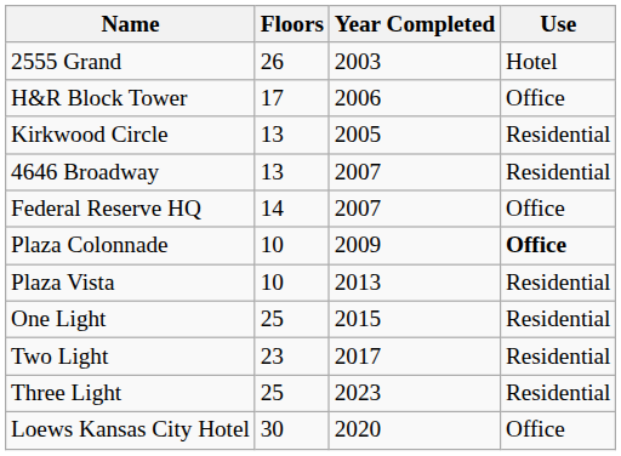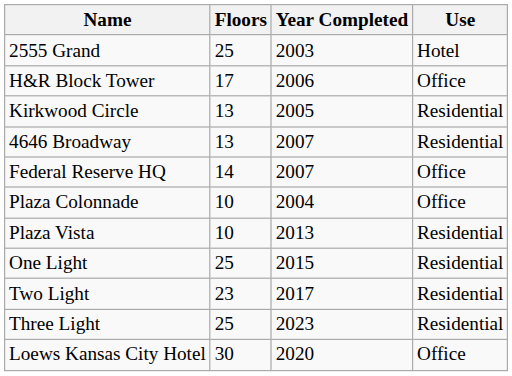 <table class="wikitable">
 <tr>
 <th>Name</th>
 <th>Floors</th>
 <th>Year Completed</th>
 <th>Use</th>
 </tr>
 <tr>
 <td>2555 Grand</td>
-<td>26</td>
+<td>25</td>
 <td>2003</td>
 <td>Hotel</td>
 </tr>
 <tr>
 <td>H&R Block Tower</td>
 <td>17</td>
 <td>2006</td>
 <td>Office</td>
 </tr>
 <tr>
 <td>Kirkwood Circle</td>
 <td>13</td>
 <td>2005</td>
 <td>Residential</td>
 </tr>
 <tr>
 <td>4646 Broadway</td>
 <td>13</td>
 <td>2007</td>
 <td>Residential</td>
 </tr>
 <tr>
 <td>Federal Reserve HQ</td>
 <td>14</td>
 <td>2007</td>
 <td>Office</td>
 </tr>
 <tr>
 <td>Plaza Colonnade</td>
 <td>10</td>
-<td>2009</td>
-<td><strong>Office</strong></td>
+<td>2004</td>
+<td>Office</td>
 </tr>
 <tr>
 <td>Plaza Vista</td>
 <td>10</td>
 <td>2013</td>
 <td>Residential</td>
 </tr>
 <tr>
 <td>One Light</td>
 <td>25</td>
 <td>2015</td>
 <td>Residential</td>
 </tr>
 <tr>
 <td>Two Light</td>
 <td>23</td>
 <td>2017</td>
 <td>Residential</td>
 </tr>
 <tr>
 <td>Three Light</td>
 <td>25</td>
 <td>2023</td>
 <td>Residential</td>
 </tr>
 <tr>
 <td>Loews Kansas City Hotel</td>
 <td>30</td>
 <td>2020</td>
 <td>Office</td>
 </tr>
 </table>
